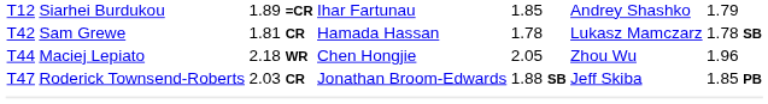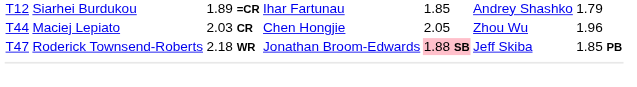 <table>
 <tr>
 <td><a href='#'>T12</a></td>
 <td><a href='#'>Siarhei Burdukou</a><br></td>
 <td>1.89 <small><strong>=CR</strong></small></td>
 <td><a href='#'>Ihar Fartunau</a><br></td>
 <td>1.85</td>
 <td><a href='#'>Andrey Shashko</a><br></td>
 <td>1.79</td>
 </tr>
 <tr>
-<td><a href='#'>T42</a></td>
-<td><a href='#'>Sam Grewe</a><br></td>
-<td>1.81 <small><strong>CR</strong></small></td>
-<td><a href='#'>Hamada Hassan</a><br></td>
-<td>1.78</td>
-<td><a href='#'>Lukasz Mamczarz</a><br></td>
-<td>1.78 <small><strong>SB</strong></small></td>
-</tr>
-<tr>
 <td><a href='#'>T44</a></td>
 <td><a href='#'>Maciej Lepiato</a><br></td>
-<td>2.18 <small><strong>WR</strong></small></td>
+<td>2.03 <small><strong>CR</strong></small></td>
 <td><a href='#'>Chen Hongjie</a><br></td>
 <td>2.05</td>
 <td><a href='#'>Zhou Wu</a><br></td>
 <td>1.96</td>
 </tr>
 <tr>
 <td><a href='#'>T47</a></td>
 <td><a href='#'>Roderick Townsend-Roberts</a><br></td>
-<td>2.03 <small><strong>CR</strong></small></td>
+<td>2.18 <small><strong>WR</strong></small></td>
 <td><a href='#'>Jonathan Broom-Edwards</a><br></td>
-<td>1.88 <small><strong>SB</strong></small></td>
+<td style="background: pink;">1.88 <small><strong>SB</strong></small></td>
 <td><a href='#'>Jeff Skiba</a><br></td>
 <td>1.85 <small><strong>PB</strong></small></td>
 </tr>
 <tr>
 <td colspan=7></td>
 </tr>
 <tr>
 </tr>
 <tr bgcolor= e8e8e8>
 <td colspan=7></td>
 </tr>
 </table>
